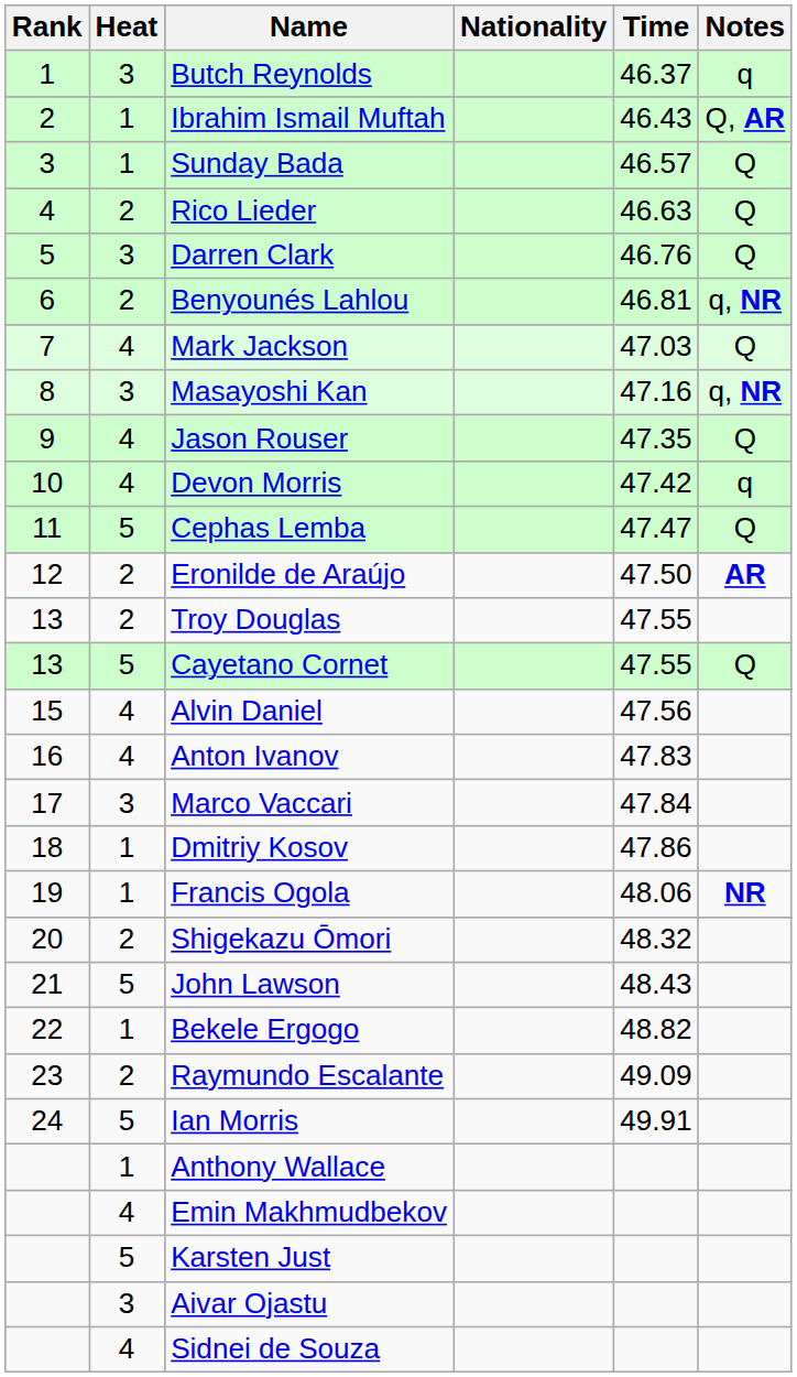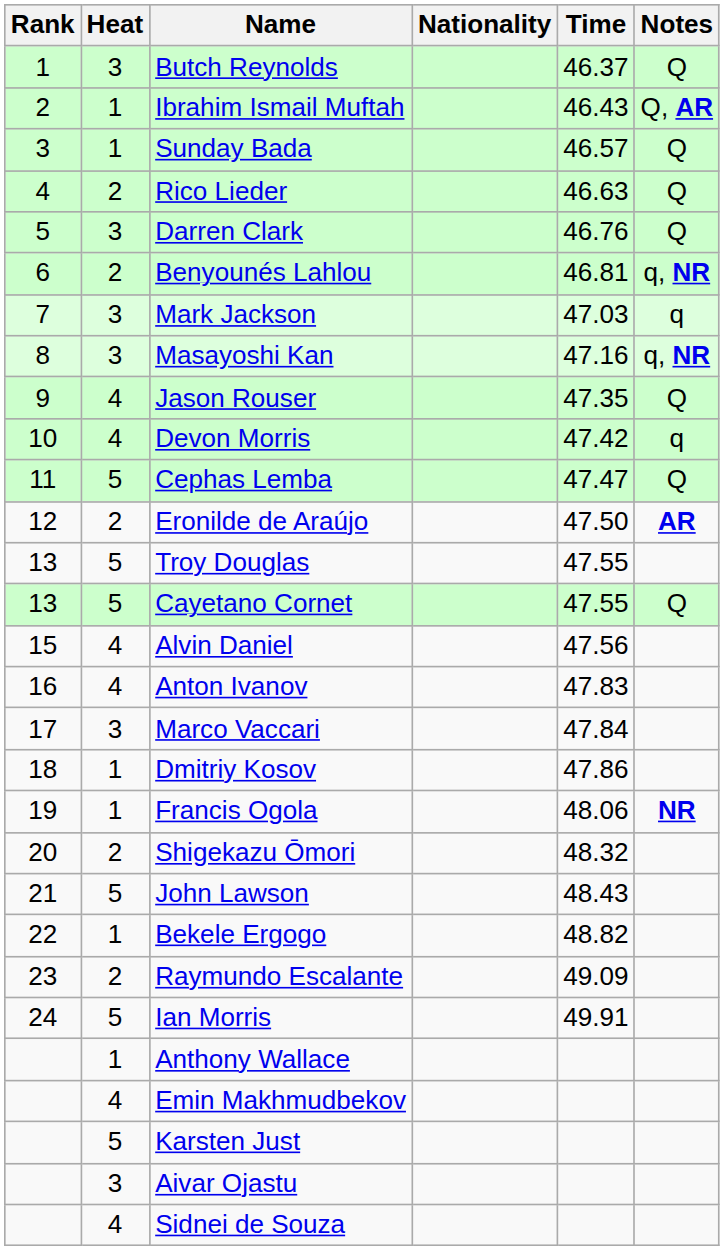 <table class="wikitable sortable" style="text-align:center">
 <tr>
 <th>Rank</th>
 <th>Heat</th>
 <th>Name</th>
 <th>Nationality</th>
 <th>Time</th>
 <th>Notes</th>
 </tr>
 <tr bgcolor=ccffcc>
 <td>1</td>
 <td>3</td>
 <td align="left"><a href='#'>Butch Reynolds</a></td>
 <td align=left></td>
 <td>46.37</td>
-<td>q</td>
+<td>Q</td>
 </tr>
 <tr bgcolor=ccffcc>
 <td>2</td>
 <td>1</td>
 <td align="left"><a href='#'>Ibrahim Ismail Muftah</a></td>
 <td align=left></td>
 <td>46.43</td>
 <td>Q, <strong><a href='#'>AR</a></strong></td>
 </tr>
 <tr bgcolor=ccffcc>
 <td>3</td>
 <td>1</td>
 <td align="left"><a href='#'>Sunday Bada</a></td>
 <td align=left></td>
 <td>46.57</td>
 <td>Q</td>
 </tr>
 <tr bgcolor=ccffcc>
 <td>4</td>
 <td>2</td>
 <td align="left"><a href='#'>Rico Lieder</a></td>
 <td align=left></td>
 <td>46.63</td>
 <td>Q</td>
 </tr>
 <tr bgcolor=ccffcc>
 <td>5</td>
 <td>3</td>
 <td align="left"><a href='#'>Darren Clark</a></td>
 <td align=left></td>
 <td>46.76</td>
 <td>Q</td>
 </tr>
 <tr bgcolor=ccffcc>
 <td>6</td>
 <td>2</td>
 <td align="left"><a href='#'>Benyounés Lahlou</a></td>
 <td align=left></td>
 <td>46.81</td>
 <td>q, <strong><a href='#'>NR</a></strong></td>
 </tr>
 <tr bgcolor=ddffdd>
 <td>7</td>
-<td>4</td>
+<td>3</td>
 <td align="left"><a href='#'>Mark Jackson</a></td>
 <td align=left></td>
 <td>47.03</td>
-<td>Q</td>
+<td>q</td>
 </tr>
 <tr bgcolor=ddffdd>
 <td>8</td>
 <td>3</td>
 <td align="left"><a href='#'>Masayoshi Kan</a></td>
 <td align=left></td>
 <td>47.16</td>
 <td>q, <strong><a href='#'>NR</a></strong></td>
 </tr>
 <tr bgcolor=ccffcc>
 <td>9</td>
 <td>4</td>
 <td align="left"><a href='#'>Jason Rouser</a></td>
 <td align=left></td>
 <td>47.35</td>
 <td>Q</td>
 </tr>
 <tr bgcolor=ccffcc>
 <td>10</td>
 <td>4</td>
 <td align="left"><a href='#'>Devon Morris</a></td>
 <td align=left></td>
 <td>47.42</td>
 <td>q</td>
 </tr>
 <tr bgcolor=ccffcc>
 <td>11</td>
 <td>5</td>
 <td align="left"><a href='#'>Cephas Lemba</a></td>
 <td align=left></td>
 <td>47.47</td>
 <td>Q</td>
 </tr>
 <tr>
 <td>12</td>
 <td>2</td>
 <td align="left"><a href='#'>Eronilde de Araújo</a></td>
 <td align=left></td>
 <td>47.50</td>
 <td><strong><a href='#'>AR</a></strong></td>
 </tr>
 <tr>
 <td>13</td>
-<td>2</td>
+<td>5</td>
 <td align="left"><a href='#'>Troy Douglas</a></td>
 <td align=left></td>
 <td>47.55</td>
 <td></td>
 </tr>
 <tr bgcolor=ccffcc>
 <td>13</td>
 <td>5</td>
 <td align="left"><a href='#'>Cayetano Cornet</a></td>
 <td align=left></td>
 <td>47.55</td>
 <td>Q</td>
 </tr>
 <tr>
 <td>15</td>
 <td>4</td>
 <td align="left"><a href='#'>Alvin Daniel</a></td>
 <td align=left></td>
 <td>47.56</td>
 <td></td>
 </tr>
 <tr>
 <td>16</td>
 <td>4</td>
 <td align="left"><a href='#'>Anton Ivanov</a></td>
 <td align=left></td>
 <td>47.83</td>
 <td></td>
 </tr>
 <tr>
 <td>17</td>
 <td>3</td>
 <td align="left"><a href='#'>Marco Vaccari</a></td>
 <td align=left></td>
 <td>47.84</td>
 <td></td>
 </tr>
 <tr>
 <td>18</td>
 <td>1</td>
 <td align="left"><a href='#'>Dmitriy Kosov</a></td>
 <td align=left></td>
 <td>47.86</td>
 <td></td>
 </tr>
 <tr>
 <td>19</td>
 <td>1</td>
 <td align="left"><a href='#'>Francis Ogola</a></td>
 <td align=left></td>
 <td>48.06</td>
 <td><strong><a href='#'>NR</a></strong></td>
 </tr>
 <tr>
 <td>20</td>
 <td>2</td>
 <td align="left"><a href='#'>Shigekazu Ōmori</a></td>
 <td align=left></td>
 <td>48.32</td>
 <td></td>
 </tr>
 <tr>
 <td>21</td>
 <td>5</td>
 <td align="left"><a href='#'>John Lawson</a></td>
 <td align=left></td>
 <td>48.43</td>
 <td></td>
 </tr>
 <tr>
 <td>22</td>
 <td>1</td>
 <td align="left"><a href='#'>Bekele Ergogo</a></td>
 <td align=left></td>
 <td>48.82</td>
 <td></td>
 </tr>
 <tr>
 <td>23</td>
 <td>2</td>
 <td align="left"><a href='#'>Raymundo Escalante</a></td>
 <td align=left></td>
 <td>49.09</td>
 <td></td>
 </tr>
 <tr>
 <td>24</td>
 <td>5</td>
 <td align="left"><a href='#'>Ian Morris</a></td>
 <td align=left></td>
 <td>49.91</td>
 <td></td>
 </tr>
 <tr>
 <td></td>
 <td>1</td>
 <td align="left"><a href='#'>Anthony Wallace</a></td>
 <td align=left></td>
 <td></td>
 <td></td>
 </tr>
 <tr>
 <td></td>
 <td>4</td>
 <td align="left"><a href='#'>Emin Makhmudbekov</a></td>
 <td align=left></td>
 <td></td>
 <td></td>
 </tr>
 <tr>
 <td></td>
 <td>5</td>
 <td align="left"><a href='#'>Karsten Just</a></td>
 <td align=left></td>
 <td></td>
 <td></td>
 </tr>
 <tr>
 <td></td>
 <td>3</td>
 <td align="left"><a href='#'>Aivar Ojastu</a></td>
 <td align=left></td>
 <td></td>
 <td></td>
 </tr>
 <tr>
 <td></td>
 <td>4</td>
 <td align="left"><a href='#'>Sidnei de Souza</a></td>
 <td align=left></td>
 <td></td>
 <td></td>
 </tr>
 </table>
